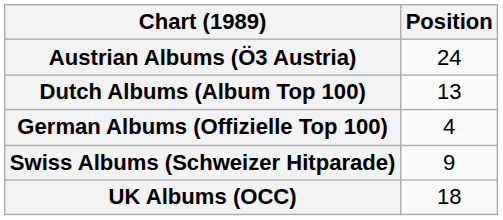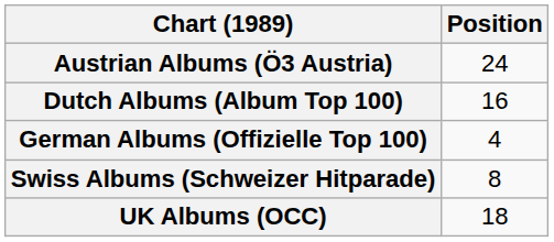 <table class="wikitable sortable plainrowheaders" style="text-align:center">
 <tr>
 <th scope="col">Chart (1989)</th>
 <th scope="col">Position</th>
 </tr>
 <tr>
 <th scope="row">Austrian Albums (Ö3 Austria)</th>
 <td>24</td>
 </tr>
 <tr>
 <th scope="row">Dutch Albums (Album Top 100)</th>
-<td>13</td>
+<td>16</td>
 </tr>
 <tr>
 <th scope="row">German Albums (Offizielle Top 100)</th>
 <td>4</td>
 </tr>
 <tr>
 <th scope="row">Swiss Albums (Schweizer Hitparade)</th>
-<td>9</td>
+<td>8</td>
 </tr>
 <tr>
 <th scope="row">UK Albums (OCC)</th>
 <td>18</td>
 </tr>
 </table>
